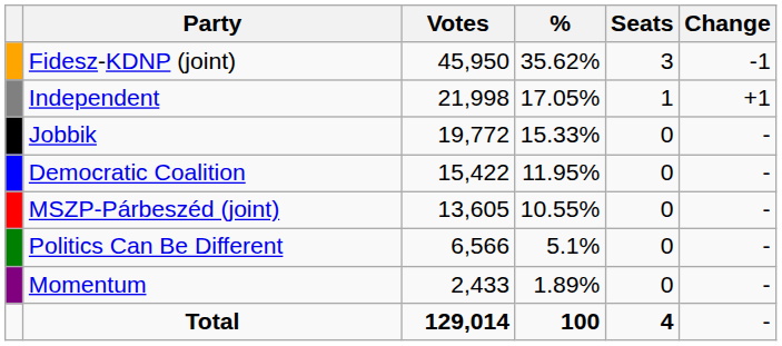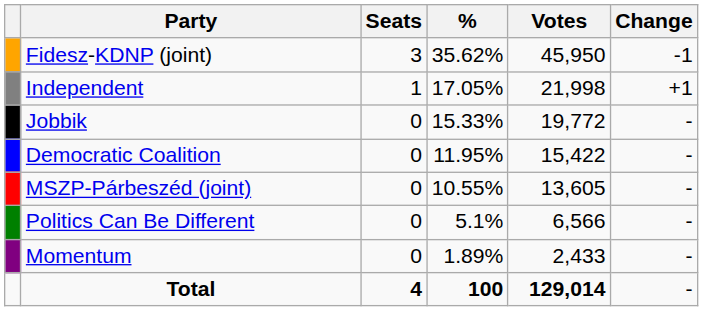 <table class="wikitable">
 <tr>
 <th style="width:5px"> </th>
 <th style="width:250px">Party</th>
+<th style="width:40px" align=center>Seats</th>
+<th style="width:40px" align=center>%</th>
 <th style="width:70px" align=center>Votes</th>
-<th style="width:40px" align=center>%</th>
-<th style="width:40px" align=center>Seats</th>
 <th style="width:40px" align=center>Change</th>
 </tr>
 <tr>
 <td bgcolor=orange> </td>
 <td><a href='#'>Fidesz</a>-<a href='#'>KDNP</a> (joint)</td>
+<td align=right>3</td>
+<td align=right>35.62%</td>
 <td align=right>45,950</td>
-<td align=right>35.62%</td>
-<td align=right>3</td>
 <td align=right>-1</td>
 </tr>
 <tr>
 <td bgcolor=gray> </td>
 <td><a href='#'>Independent</a></td>
+<td align=right>1</td>
+<td align=right>17.05%</td>
 <td align=right>21,998</td>
-<td align=right>17.05%</td>
-<td align=right>1</td>
 <td align=right>+1</td>
 </tr>
 <tr>
 <td bgcolor=black> </td>
 <td><a href='#'>Jobbik</a></td>
+<td align=right>0</td>
+<td align=right>15.33%</td>
 <td align=right>19,772</td>
-<td align=right>15.33%</td>
-<td align=right>0</td>
 <td align=right>-</td>
 </tr>
 <tr>
 <td bgcolor=blue> </td>
 <td><a href='#'>Democratic Coalition</a></td>
+<td align=right>0</td>
+<td align=right>11.95%</td>
 <td align=right>15,422</td>
-<td align=right>11.95%</td>
-<td align=right>0</td>
 <td align=right>-</td>
 </tr>
 <tr>
 <td bgcolor=red> </td>
 <td><a href='#'>MSZP-Párbeszéd (joint)</a></td>
+<td align=right>0</td>
+<td align=right>10.55%</td>
 <td align=right>13,605</td>
-<td align=right>10.55%</td>
-<td align=right>0</td>
 <td align=right>-</td>
 </tr>
 <tr>
 <td bgcolor=green> </td>
 <td><a href='#'>Politics Can Be Different</a></td>
+<td align=right>0</td>
+<td align=right>5.1%</td>
 <td align=right>6,566</td>
-<td align=right>5.1%</td>
-<td align=right>0</td>
 <td align=right>-</td>
 </tr>
 <tr>
 <td bgcolor=purple> </td>
 <td><a href='#'>Momentum</a></td>
+<td align=right>0</td>
+<td align=right>1.89%</td>
 <td align=right>2,433</td>
-<td align=right>1.89%</td>
-<td align=right>0</td>
 <td align=right>-</td>
 </tr>
 <tr>
 <td> </td>
 <td align=center><strong>Total</strong></td>
+<td align=right><strong>4</strong></td>
+<td align=right><strong>100</strong></td>
 <td align=right><strong>129,014</strong></td>
-<td align=right><strong>100</strong></td>
-<td align=right><strong>4</strong></td>
 <td align=right>-</td>
 </tr>
 </table>
